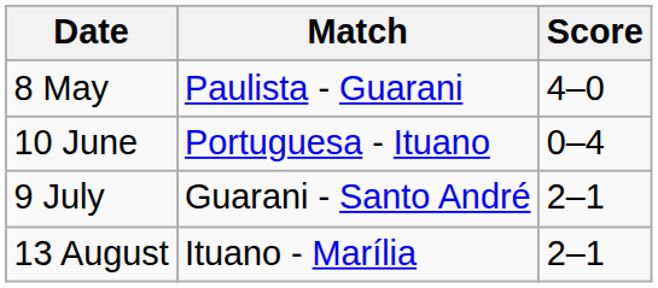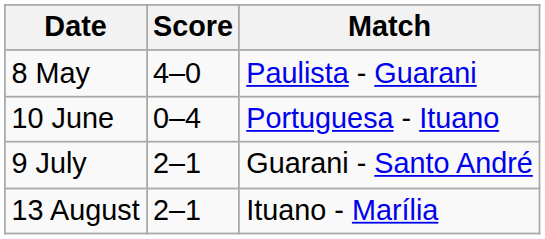 <table class="wikitable">
 <tr>
 <th>Date</th>
+<th>Score</th>
 <th>Match</th>
-<th>Score</th>
 </tr>
 <tr>
 <td>8 May</td>
+<td>4–0</td>
 <td><a href='#'>Paulista</a> - <a href='#'>Guarani</a></td>
-<td>4–0</td>
 </tr>
 <tr>
 <td>10 June</td>
+<td>0–4</td>
 <td><a href='#'>Portuguesa</a> - <a href='#'>Ituano</a></td>
-<td>0–4</td>
 </tr>
 <tr>
 <td>9 July</td>
+<td>2–1</td>
 <td>Guarani - <a href='#'>Santo André</a></td>
-<td>2–1</td>
 </tr>
 <tr>
 <td>13 August</td>
+<td>2–1</td>
 <td>Ituano - <a href='#'>Marília</a></td>
-<td>2–1</td>
 </tr>
 </table>
